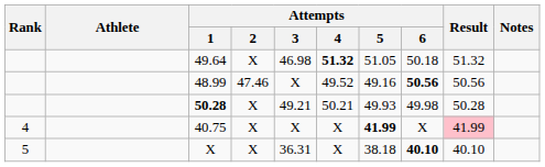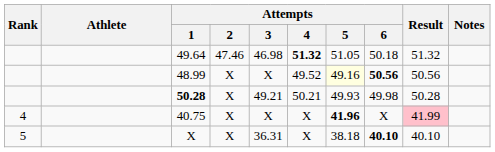 <table class="wikitable" style="text-align:center">
 <tr>
 <th rowspan="2" style="width:40px;">Rank</th>
 <th rowspan="2" style="width:250px;">Athlete</th>
 <th colspan=6>Attempts</th>
 <th rowspan="2" style="width:55px;">Result</th>
 <th rowspan="2" style="width:50px;">Notes</th>
 </tr>
 <tr>
 <th width=45>1</th>
 <th width=45>2</th>
 <th width=45>3</th>
 <th width=45>4</th>
 <th width=45>5</th>
 <th width=45>6</th>
 </tr>
 <tr>
 <td></td>
 <td align=left></td>
 <td>49.64</td>
-<td>X</td>
+<td>47.46</td>
 <td>46.98</td>
 <td><strong>51.32</strong></td>
 <td>51.05</td>
 <td>50.18</td>
 <td>51.32</td>
 <td></td>
 </tr>
 <tr>
 <td></td>
 <td align=left></td>
 <td>48.99</td>
-<td>47.46</td>
+<td>X</td>
 <td>X</td>
 <td>49.52</td>
-<td>49.16</td>
+<td style="background: lightyellow;">49.16</td>
 <td><strong>50.56</strong></td>
 <td>50.56</td>
 <td></td>
 </tr>
 <tr>
 <td></td>
 <td align=left></td>
 <td><strong>50.28</strong></td>
 <td>X</td>
 <td>49.21</td>
 <td>50.21</td>
 <td>49.93</td>
 <td>49.98</td>
 <td>50.28</td>
 <td></td>
 </tr>
 <tr>
 <td>4</td>
 <td align=left></td>
 <td>40.75</td>
 <td>X</td>
 <td>X</td>
 <td>X</td>
-<td><strong>41.99</strong></td>
+<td><strong>41.96</strong></td>
 <td>X</td>
 <td style="background: pink;">41.99</td>
 <td></td>
 </tr>
 <tr>
 <td>5</td>
 <td align=left></td>
 <td>X</td>
 <td>X</td>
 <td>36.31</td>
 <td>X</td>
 <td>38.18</td>
 <td><strong>40.10</strong></td>
 <td>40.10</td>
 <td></td>
 </tr>
 </table>
